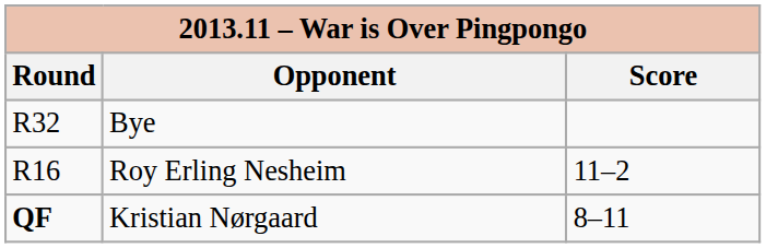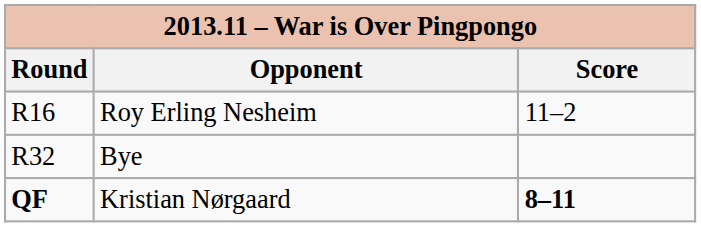 <table class=wikitable style=font-size:80%>
 <tr>
 <td colspan=3 align=center bgcolor=#ebc2af><strong>2013.11 – War is Over Pingpongo</strong></td>
 </tr>
 <tr>
 <th>Round</th>
 <th width=200>Opponent</th>
 <th width=80>Score</th>
 </tr>
 <tr>
+<td>R16</td>
+<td> Roy Erling Nesheim</td>
+<td>11–2</td>
+</tr>
+<tr>
 <td>R32</td>
 <td>Bye</td>
 <td></td>
 </tr>
 <tr>
-<td>R16</td>
-<td> Roy Erling Nesheim</td>
-<td>11–2</td>
-</tr>
-<tr>
 <td><strong>QF</strong></td>
 <td> Kristian Nørgaard</td>
-<td>8–11</td>
+<td><strong>8–11</strong></td>
 </tr>
 </table>
